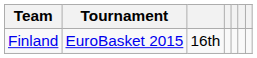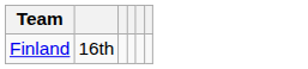 <table class="wikitable" style=" text-align:center;">
 <tr>
 <th>Team</th>
-<th>Tournament</th>
 <th></th>
 <th></th>
 <th></th>
 <th></th>
 <th></th>
 </tr>
 <tr>
 <td rowspan=1><a href='#'>Finland</a></td>
-<td><a href='#'>EuroBasket 2015</a></td>
 <td>16th</td>
 <td></td>
 <td></td>
 <td></td>
 <td></td>
 </tr>
 </table>
